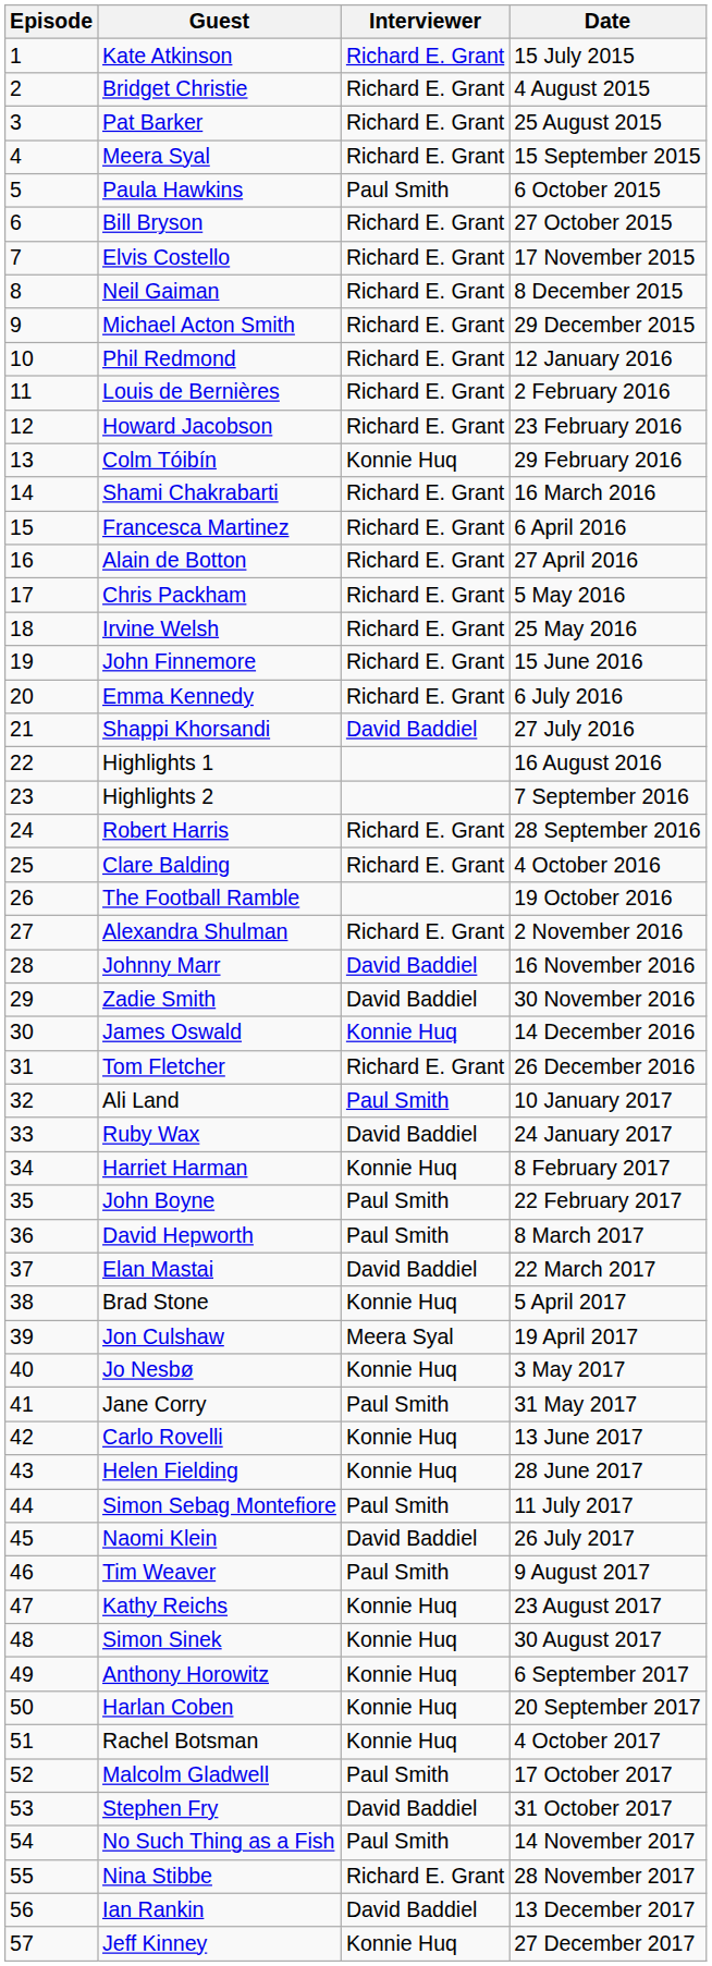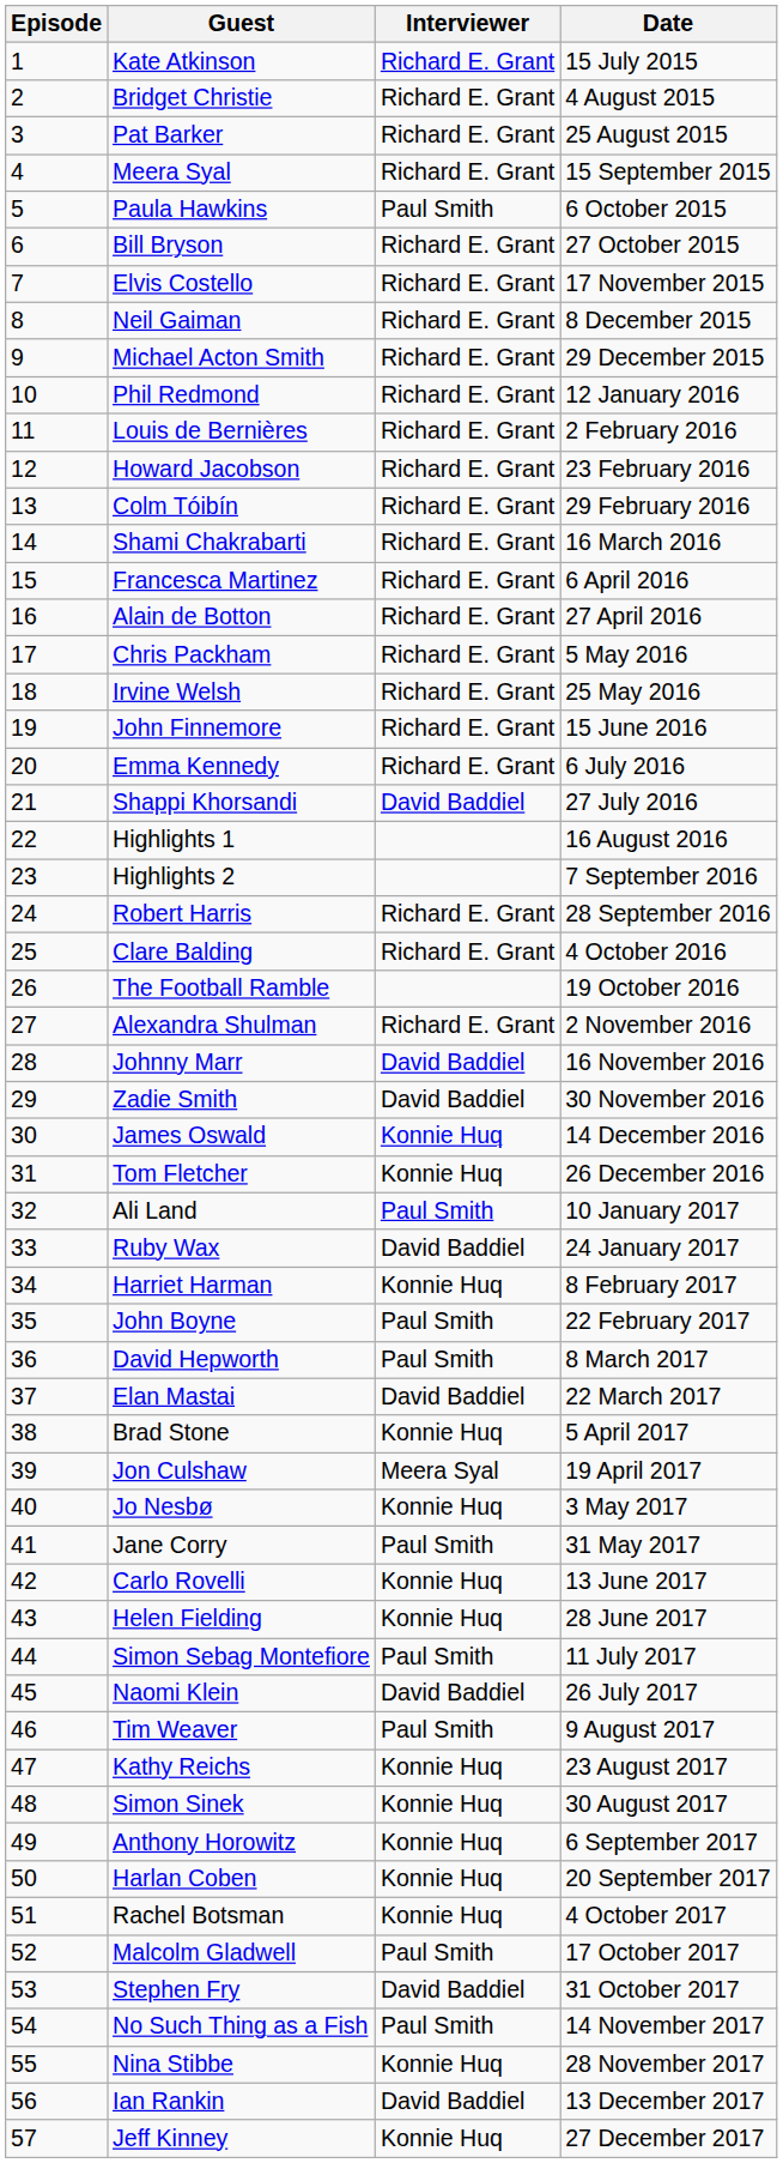 <table class="wikitable">
 <tr>
 <th>Episode</th>
 <th>Guest</th>
 <th>Interviewer</th>
 <th>Date</th>
 </tr>
 <tr>
 <td>1</td>
 <td><a href='#'>Kate Atkinson</a></td>
 <td><a href='#'>Richard E. Grant</a></td>
 <td>15 July 2015</td>
 </tr>
 <tr>
 <td>2</td>
 <td><a href='#'>Bridget Christie</a></td>
 <td>Richard E. Grant</td>
 <td>4 August 2015</td>
 </tr>
 <tr>
 <td>3</td>
 <td><a href='#'>Pat Barker</a></td>
 <td>Richard E. Grant</td>
 <td>25 August 2015</td>
 </tr>
 <tr>
 <td>4</td>
 <td><a href='#'>Meera Syal</a></td>
 <td>Richard E. Grant</td>
 <td>15 September 2015</td>
 </tr>
 <tr>
 <td>5</td>
 <td><a href='#'>Paula Hawkins</a></td>
 <td>Paul Smith</td>
 <td>6 October 2015</td>
 </tr>
 <tr>
 <td>6</td>
 <td><a href='#'>Bill Bryson</a></td>
 <td>Richard E. Grant</td>
 <td>27 October 2015</td>
 </tr>
 <tr>
 <td>7</td>
 <td><a href='#'>Elvis Costello</a></td>
 <td>Richard E. Grant</td>
 <td>17 November 2015</td>
 </tr>
 <tr>
 <td>8</td>
 <td><a href='#'>Neil Gaiman</a></td>
 <td>Richard E. Grant</td>
 <td>8 December 2015</td>
 </tr>
 <tr>
 <td>9</td>
 <td><a href='#'>Michael Acton Smith</a></td>
 <td>Richard E. Grant</td>
 <td>29 December 2015</td>
 </tr>
 <tr>
 <td>10</td>
 <td><a href='#'>Phil Redmond</a></td>
 <td>Richard E. Grant</td>
 <td>12 January 2016</td>
 </tr>
 <tr>
 <td>11</td>
 <td><a href='#'>Louis de Bernières</a></td>
 <td>Richard E. Grant</td>
 <td>2 February 2016</td>
 </tr>
 <tr>
 <td>12</td>
 <td><a href='#'>Howard Jacobson</a></td>
 <td>Richard E. Grant</td>
 <td>23 February 2016</td>
 </tr>
 <tr>
 <td>13</td>
 <td><a href='#'>Colm Tóibín</a></td>
-<td>Konnie Huq</td>
+<td>Richard E. Grant</td>
 <td>29 February 2016</td>
 </tr>
 <tr>
 <td>14</td>
 <td><a href='#'>Shami Chakrabarti</a></td>
 <td>Richard E. Grant</td>
 <td>16 March 2016</td>
 </tr>
 <tr>
 <td>15</td>
 <td><a href='#'>Francesca Martinez</a></td>
 <td>Richard E. Grant</td>
 <td>6 April 2016</td>
 </tr>
 <tr>
 <td>16</td>
 <td><a href='#'>Alain de Botton</a></td>
 <td>Richard E. Grant</td>
 <td>27 April 2016</td>
 </tr>
 <tr>
 <td>17</td>
 <td><a href='#'>Chris Packham</a></td>
 <td>Richard E. Grant</td>
 <td>5 May 2016</td>
 </tr>
 <tr>
 <td>18</td>
 <td><a href='#'>Irvine Welsh</a></td>
 <td>Richard E. Grant</td>
 <td>25 May 2016</td>
 </tr>
 <tr>
 <td>19</td>
 <td><a href='#'>John Finnemore</a></td>
 <td>Richard E. Grant</td>
 <td>15 June 2016</td>
 </tr>
 <tr>
 <td>20</td>
 <td><a href='#'>Emma Kennedy</a></td>
 <td>Richard E. Grant</td>
 <td>6 July 2016</td>
 </tr>
 <tr>
 <td>21</td>
 <td><a href='#'>Shappi Khorsandi</a></td>
 <td><a href='#'>David Baddiel</a></td>
 <td>27 July 2016</td>
 </tr>
 <tr>
 <td>22</td>
 <td>Highlights 1</td>
 <td></td>
 <td>16 August 2016</td>
 </tr>
 <tr>
 <td>23</td>
 <td>Highlights 2</td>
 <td></td>
 <td>7 September 2016</td>
 </tr>
 <tr>
 <td>24</td>
 <td><a href='#'>Robert Harris</a></td>
 <td>Richard E. Grant</td>
 <td>28 September 2016</td>
 </tr>
 <tr>
 <td>25</td>
 <td><a href='#'>Clare Balding</a></td>
 <td>Richard E. Grant</td>
 <td>4 October 2016</td>
 </tr>
 <tr>
 <td>26</td>
 <td><a href='#'>The Football Ramble</a></td>
 <td></td>
 <td>19 October 2016</td>
 </tr>
 <tr>
 <td>27</td>
 <td><a href='#'>Alexandra Shulman</a></td>
 <td>Richard E. Grant</td>
 <td>2 November 2016</td>
 </tr>
 <tr>
 <td>28</td>
 <td><a href='#'>Johnny Marr</a></td>
 <td><a href='#'>David Baddiel</a></td>
 <td>16 November 2016</td>
 </tr>
 <tr>
 <td>29</td>
 <td><a href='#'>Zadie Smith</a></td>
 <td>David Baddiel</td>
 <td>30 November 2016</td>
 </tr>
 <tr>
 <td>30</td>
 <td><a href='#'>James Oswald</a></td>
 <td><a href='#'>Konnie Huq</a></td>
 <td>14 December 2016</td>
 </tr>
 <tr>
 <td>31</td>
 <td><a href='#'>Tom Fletcher</a></td>
-<td>Richard E. Grant</td>
+<td>Konnie Huq</td>
 <td>26 December 2016</td>
 </tr>
 <tr>
 <td>32</td>
 <td>Ali Land</td>
 <td><a href='#'>Paul Smith</a></td>
 <td>10 January 2017</td>
 </tr>
 <tr>
 <td>33</td>
 <td><a href='#'>Ruby Wax</a></td>
 <td>David Baddiel</td>
 <td>24 January 2017</td>
 </tr>
 <tr>
 <td>34</td>
 <td><a href='#'>Harriet Harman</a></td>
 <td>Konnie Huq</td>
 <td>8 February 2017</td>
 </tr>
 <tr>
 <td>35</td>
 <td><a href='#'>John Boyne</a></td>
 <td>Paul Smith</td>
 <td>22 February 2017</td>
 </tr>
 <tr>
 <td>36</td>
 <td><a href='#'>David Hepworth</a></td>
 <td>Paul Smith</td>
 <td>8 March 2017</td>
 </tr>
 <tr>
 <td>37</td>
 <td><a href='#'>Elan Mastai</a></td>
 <td>David Baddiel</td>
 <td>22 March 2017</td>
 </tr>
 <tr>
 <td>38</td>
 <td>Brad Stone</td>
 <td>Konnie Huq</td>
 <td>5 April 2017</td>
 </tr>
 <tr>
 <td>39</td>
 <td><a href='#'>Jon Culshaw</a></td>
 <td>Meera Syal</td>
 <td>19 April 2017</td>
 </tr>
 <tr>
 <td>40</td>
 <td><a href='#'>Jo Nesbø</a></td>
 <td>Konnie Huq</td>
 <td>3 May 2017</td>
 </tr>
 <tr>
 <td>41</td>
 <td>Jane Corry</td>
 <td>Paul Smith</td>
 <td>31 May 2017</td>
 </tr>
 <tr>
 <td>42</td>
 <td><a href='#'>Carlo Rovelli</a></td>
 <td>Konnie Huq</td>
 <td>13 June 2017</td>
 </tr>
 <tr>
 <td>43</td>
 <td><a href='#'>Helen Fielding</a></td>
 <td>Konnie Huq</td>
 <td>28 June 2017</td>
 </tr>
 <tr>
 <td>44</td>
 <td><a href='#'>Simon Sebag Montefiore</a></td>
 <td>Paul Smith</td>
 <td>11 July 2017</td>
 </tr>
 <tr>
 <td>45</td>
 <td><a href='#'>Naomi Klein</a></td>
 <td>David Baddiel</td>
 <td>26 July 2017</td>
 </tr>
 <tr>
 <td>46</td>
 <td><a href='#'>Tim Weaver</a></td>
 <td>Paul Smith</td>
 <td>9 August 2017</td>
 </tr>
 <tr>
 <td>47</td>
 <td><a href='#'>Kathy Reichs</a></td>
 <td>Konnie Huq</td>
 <td>23 August 2017</td>
 </tr>
 <tr>
 <td>48</td>
 <td><a href='#'>Simon Sinek</a></td>
 <td>Konnie Huq</td>
 <td>30 August 2017</td>
 </tr>
 <tr>
 <td>49</td>
 <td><a href='#'>Anthony Horowitz</a></td>
 <td>Konnie Huq</td>
 <td>6 September 2017</td>
 </tr>
 <tr>
 <td>50</td>
 <td><a href='#'>Harlan Coben</a></td>
 <td>Konnie Huq</td>
 <td>20 September 2017</td>
 </tr>
 <tr>
 <td>51</td>
 <td>Rachel Botsman</td>
 <td>Konnie Huq</td>
 <td>4 October 2017</td>
 </tr>
 <tr>
 <td>52</td>
 <td><a href='#'>Malcolm Gladwell</a></td>
 <td>Paul Smith</td>
 <td>17 October  2017</td>
 </tr>
 <tr>
 <td>53</td>
 <td><a href='#'>Stephen Fry</a></td>
 <td>David Baddiel</td>
 <td>31 October 2017</td>
 </tr>
 <tr>
 <td>54</td>
 <td><a href='#'>No Such Thing as a Fish</a></td>
 <td>Paul Smith</td>
 <td>14 November 2017</td>
 </tr>
 <tr>
 <td>55</td>
 <td><a href='#'>Nina Stibbe</a></td>
-<td>Richard E. Grant</td>
+<td>Konnie Huq</td>
 <td>28 November 2017</td>
 </tr>
 <tr>
 <td>56</td>
 <td><a href='#'>Ian Rankin</a></td>
 <td>David Baddiel</td>
 <td>13 December 2017</td>
 </tr>
 <tr>
 <td>57</td>
 <td><a href='#'>Jeff Kinney</a></td>
 <td>Konnie Huq</td>
 <td>27 December 2017</td>
 </tr>
 </table>
